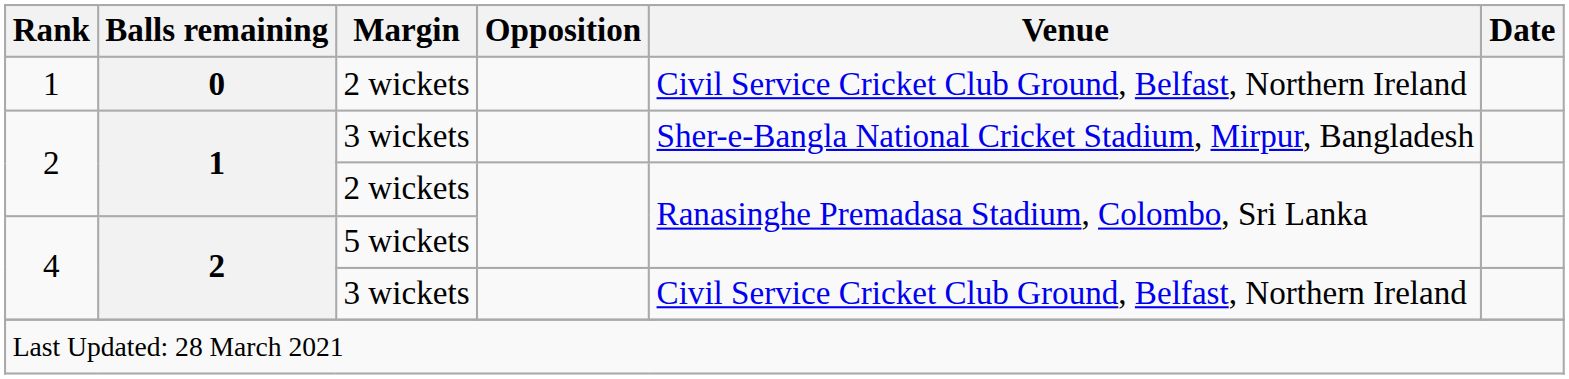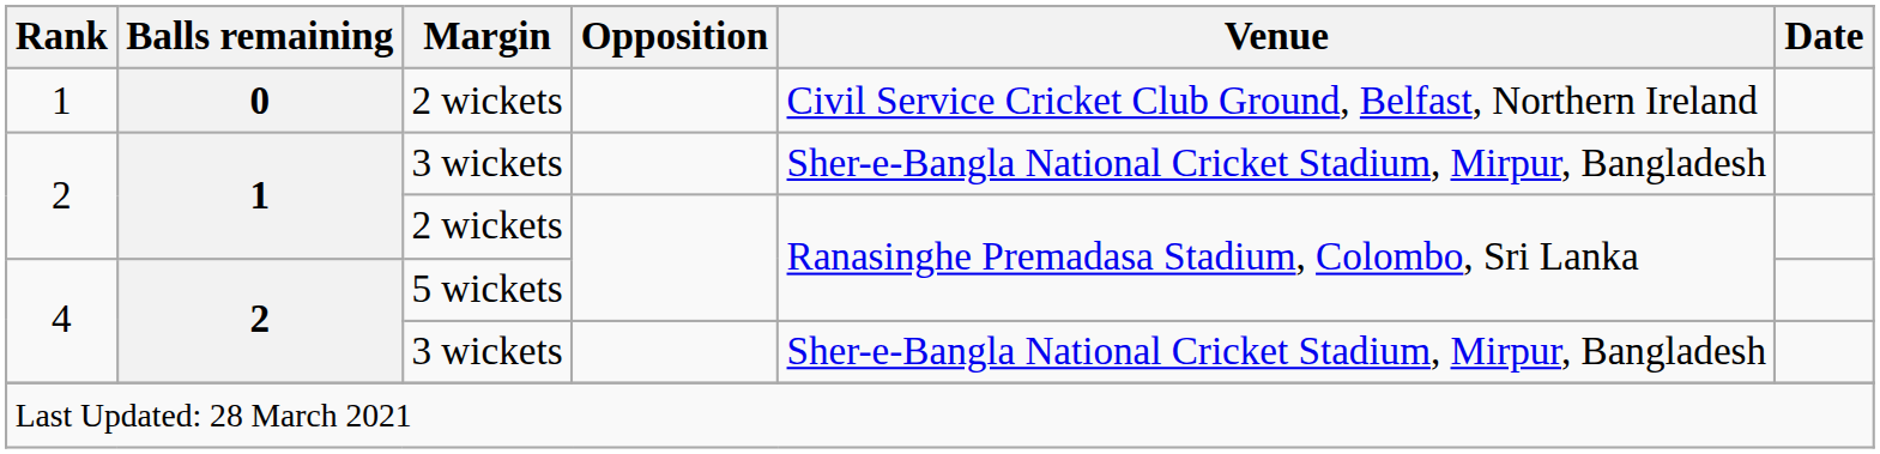 <table class="wikitable plainrowheaders sortable">
 <tr>
 <th scope=col>Rank</th>
 <th scope=col>Balls remaining</th>
 <th scope=col>Margin</th>
 <th scope=col>Opposition</th>
 <th scope=col>Venue</th>
 <th scope=col>Date</th>
 </tr>
 <tr>
 <td align=center>1</td>
 <th scope=row style=text-align:center>0</th>
 <td scope=row style=text-align:center;>2 wickets</td>
 <td></td>
 <td><a href='#'>Civil Service Cricket Club Ground</a>, <a href='#'>Belfast</a>, Northern Ireland</td>
 <td></td>
 </tr>
 <tr>
 <td align=center rowspan=2>2</td>
 <th scope=row style=text-align:center rowspan=2>1</th>
 <td scope=row style=text-align:center;>3 wickets</td>
 <td></td>
 <td><a href='#'>Sher-e-Bangla National Cricket Stadium</a>, <a href='#'>Mirpur</a>, Bangladesh</td>
 <td></td>
 </tr>
 <tr>
 <td scope=row style=text-align:center;>2 wickets</td>
 <td rowspan=2></td>
 <td rowspan=2><a href='#'>Ranasinghe Premadasa Stadium</a>, <a href='#'>Colombo</a>, Sri Lanka</td>
 <td></td>
 </tr>
 <tr>
 <td align=center rowspan=2>4</td>
 <th scope=row style=text-align:center rowspan=2>2</th>
 <td scope=row style=text-align:center;>5 wickets</td>
 <td></td>
 </tr>
 <tr>
 <td scope=row style=text-align:center;>3 wickets</td>
 <td></td>
-<td><a href='#'>Civil Service Cricket Club Ground</a>, <a href='#'>Belfast</a>, Northern Ireland</td>
+<td><a href='#'>Sher-e-Bangla National Cricket Stadium</a>, <a href='#'>Mirpur</a>, Bangladesh</td>
 <td></td>
 </tr>
 <tr>
 </tr>
 <tr class=sortbottom>
 <td colspan=6><small>Last Updated: 28 March 2021</small></td>
 </tr>
 </table>
